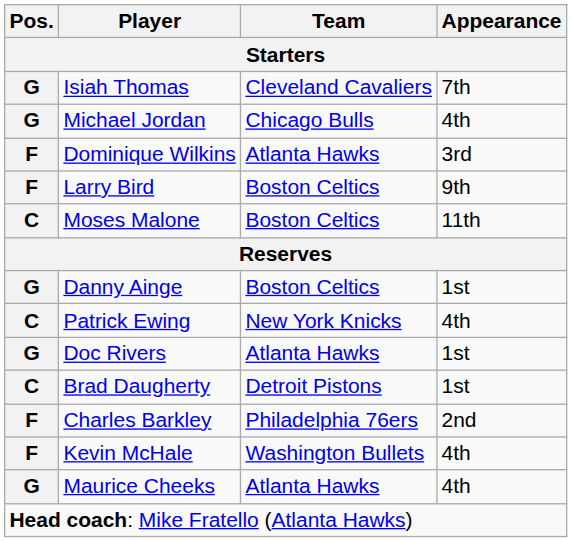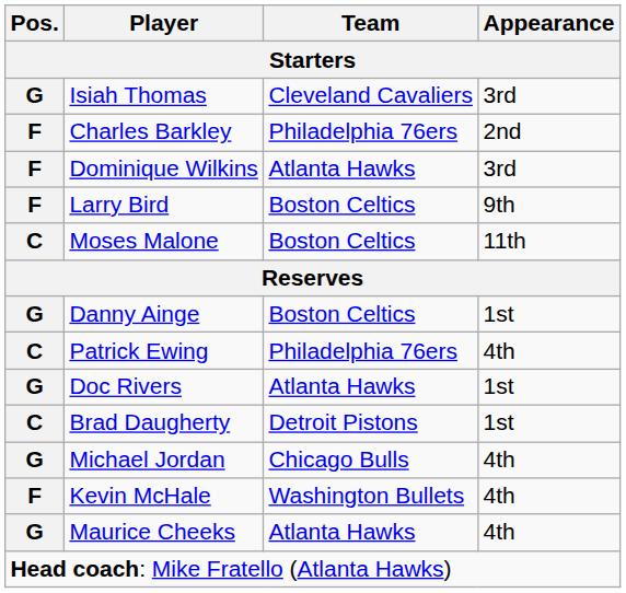 <table class="wikitable">
 <tr>
 <th>Pos.</th>
 <th>Player</th>
 <th>Team</th>
 <th>Appearance</th>
 </tr>
 <tr>
 <th colspan="4">Starters</th>
 </tr>
 <tr>
 <th>G</th>
 <td><a href='#'>Isiah Thomas</a></td>
 <td><a href='#'>Cleveland Cavaliers</a></td>
-<td>7th</td>
+<td>3rd</td>
 </tr>
 <tr>
-<th>G</th>
-<td><a href='#'>Michael Jordan</a></td>
-<td><a href='#'>Chicago Bulls</a></td>
-<td>4th</td>
+<th>F</th>
+<td><a href='#'>Charles Barkley</a></td>
+<td><a href='#'>Philadelphia 76ers</a></td>
+<td>2nd</td>
 </tr>
 <tr>
 <th>F</th>
 <td><a href='#'>Dominique Wilkins</a></td>
 <td><a href='#'>Atlanta Hawks</a></td>
 <td>3rd</td>
 </tr>
 <tr>
 <th>F</th>
 <td><a href='#'>Larry Bird</a></td>
 <td><a href='#'>Boston Celtics</a></td>
 <td>9th</td>
 </tr>
 <tr>
 <th>C</th>
 <td><a href='#'>Moses Malone</a></td>
 <td><a href='#'>Boston Celtics</a></td>
 <td>11th</td>
 </tr>
 <tr>
 <th colspan="4">Reserves</th>
 </tr>
 <tr>
 <th>G</th>
 <td><a href='#'>Danny Ainge</a></td>
 <td><a href='#'>Boston Celtics</a></td>
 <td>1st</td>
 </tr>
 <tr>
 <th>C</th>
 <td><a href='#'>Patrick Ewing</a></td>
-<td><a href='#'>New York Knicks</a></td>
+<td><a href='#'>Philadelphia 76ers</a></td>
 <td>4th</td>
 </tr>
 <tr>
 <th>G</th>
 <td><a href='#'>Doc Rivers</a></td>
 <td><a href='#'>Atlanta Hawks</a></td>
 <td>1st</td>
 </tr>
 <tr>
 <th>C</th>
 <td><a href='#'>Brad Daugherty</a></td>
 <td><a href='#'>Detroit Pistons</a></td>
 <td>1st</td>
 </tr>
 <tr>
-<th>F</th>
-<td><a href='#'>Charles Barkley</a></td>
-<td><a href='#'>Philadelphia 76ers</a></td>
-<td>2nd</td>
+<th>G</th>
+<td><a href='#'>Michael Jordan</a></td>
+<td><a href='#'>Chicago Bulls</a></td>
+<td>4th</td>
 </tr>
 <tr>
 <th>F</th>
 <td><a href='#'>Kevin McHale</a></td>
 <td><a href='#'>Washington Bullets</a></td>
 <td>4th</td>
 </tr>
 <tr>
 <th>G</th>
 <td><a href='#'>Maurice Cheeks</a></td>
 <td><a href='#'>Atlanta Hawks</a></td>
 <td>4th</td>
 </tr>
 <tr>
 <td colspan="4"><strong>Head coach</strong>: <a href='#'>Mike Fratello</a> (<a href='#'>Atlanta Hawks</a>)</td>
 </tr>
 </table>
